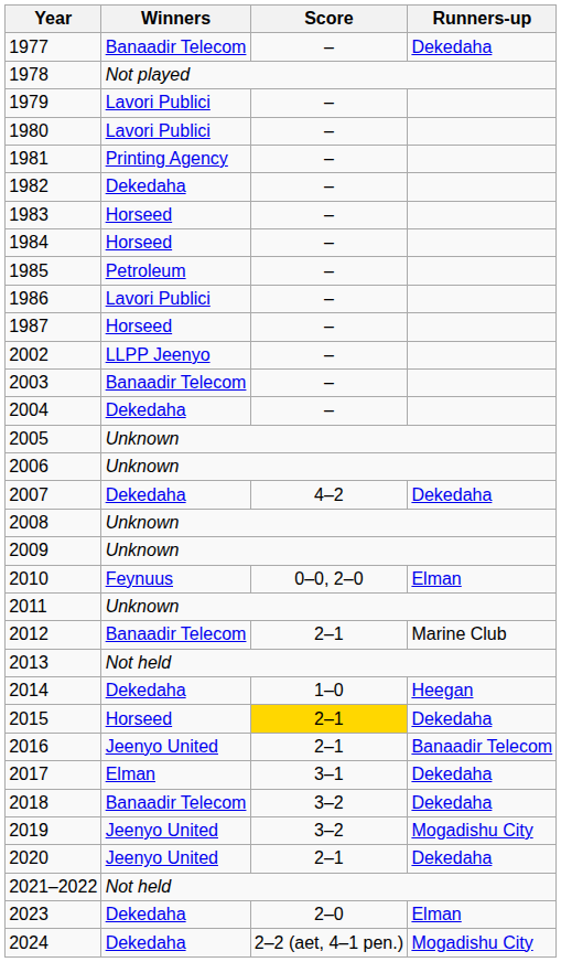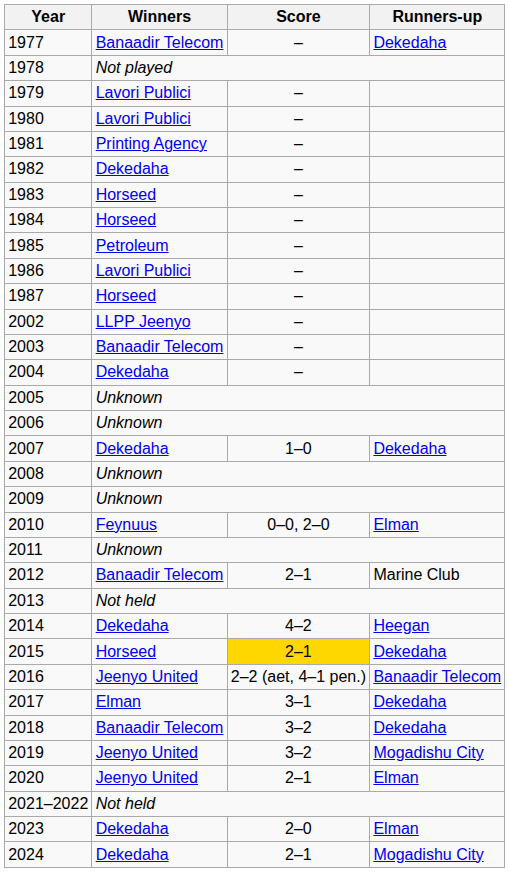 <table class="wikitable">
 <tr>
 <th>Year</th>
 <th>Winners</th>
 <th>Score</th>
 <th>Runners-up</th>
 </tr>
 <tr>
 <td>1977</td>
 <td><a href='#'>Banaadir Telecom</a></td>
 <td align=center>–</td>
 <td><a href='#'>Dekedaha</a></td>
 </tr>
 <tr>
 <td>1978</td>
 <td colspan="3"><em>Not played</em></td>
 </tr>
 <tr>
 <td>1979</td>
 <td><a href='#'>Lavori Publici</a></td>
 <td align=center>–</td>
 <td></td>
 </tr>
 <tr>
 <td>1980</td>
 <td><a href='#'>Lavori Publici</a></td>
 <td align=center>–</td>
 <td></td>
 </tr>
 <tr>
 <td>1981</td>
 <td><a href='#'>Printing Agency</a></td>
 <td align=center>–</td>
 <td></td>
 </tr>
 <tr>
 <td>1982</td>
 <td><a href='#'>Dekedaha</a></td>
 <td align=center>–</td>
 <td></td>
 </tr>
 <tr>
 <td>1983</td>
 <td><a href='#'>Horseed</a></td>
 <td align=center>–</td>
 <td></td>
 </tr>
 <tr>
 <td>1984</td>
 <td><a href='#'>Horseed</a></td>
 <td align=center>–</td>
 <td></td>
 </tr>
 <tr>
 <td>1985</td>
 <td><a href='#'>Petroleum</a></td>
 <td align=center>–</td>
 <td></td>
 </tr>
 <tr>
 <td>1986</td>
 <td><a href='#'>Lavori Publici</a></td>
 <td align=center>–</td>
 <td></td>
 </tr>
 <tr>
 <td>1987</td>
 <td><a href='#'>Horseed</a></td>
 <td align=center>–</td>
 <td></td>
 </tr>
 <tr>
 <td>2002</td>
 <td><a href='#'>LLPP Jeenyo</a></td>
 <td align=center>–</td>
 <td></td>
 </tr>
 <tr>
 <td>2003</td>
 <td><a href='#'>Banaadir Telecom</a></td>
 <td align=center>–</td>
 <td></td>
 </tr>
 <tr>
 <td>2004</td>
 <td><a href='#'>Dekedaha</a></td>
 <td align=center>–</td>
 <td></td>
 </tr>
 <tr>
 <td>2005</td>
 <td colspan="3"><em>Unknown</em></td>
 </tr>
 <tr>
 <td>2006</td>
 <td colspan="3"><em>Unknown</em></td>
 </tr>
 <tr>
 <td>2007</td>
 <td><a href='#'>Dekedaha</a></td>
-<td align=center>4–2</td>
+<td align=center>1–0</td>
 <td><a href='#'>Dekedaha</a></td>
 </tr>
 <tr>
 <td>2008</td>
 <td colspan="3"><em>Unknown</em></td>
 </tr>
 <tr>
 <td>2009</td>
 <td colspan="3"><em>Unknown</em></td>
 </tr>
 <tr>
 <td>2010</td>
 <td><a href='#'>Feynuus</a></td>
 <td align=center>0–0, 2–0</td>
 <td><a href='#'>Elman</a></td>
 </tr>
 <tr>
 <td>2011</td>
 <td colspan="3"><em>Unknown</em></td>
 </tr>
 <tr>
 <td>2012</td>
 <td><a href='#'>Banaadir Telecom</a></td>
 <td align=center>2–1</td>
 <td>Marine Club</td>
 </tr>
 <tr>
 <td>2013</td>
 <td colspan="3"><em>Not held</em></td>
 </tr>
 <tr>
 <td>2014</td>
 <td><a href='#'>Dekedaha</a></td>
-<td align=center>1–0</td>
+<td align=center>4–2</td>
 <td><a href='#'>Heegan</a></td>
 </tr>
 <tr>
 <td>2015</td>
 <td><a href='#'>Horseed</a></td>
 <td align=center style="background: gold;">2–1</td>
 <td><a href='#'>Dekedaha</a></td>
 </tr>
 <tr>
 <td>2016</td>
 <td><a href='#'>Jeenyo United</a></td>
-<td align=center>2–1</td>
+<td align=center>2–2 (aet, 4–1 pen.)</td>
 <td><a href='#'>Banaadir Telecom</a></td>
 </tr>
 <tr>
 <td>2017</td>
 <td><a href='#'>Elman</a></td>
 <td align=center>3–1</td>
 <td><a href='#'>Dekedaha</a></td>
 </tr>
 <tr>
 <td>2018</td>
 <td><a href='#'>Banaadir Telecom</a></td>
 <td align=center>3–2</td>
 <td><a href='#'>Dekedaha</a></td>
 </tr>
 <tr>
 <td>2019</td>
 <td><a href='#'>Jeenyo United</a></td>
 <td align=center>3–2</td>
 <td><a href='#'>Mogadishu City</a></td>
 </tr>
 <tr>
 <td>2020</td>
 <td><a href='#'>Jeenyo United</a></td>
 <td align=center>2–1</td>
-<td><a href='#'>Dekedaha</a></td>
+<td><a href='#'>Elman</a></td>
 </tr>
 <tr>
 <td>2021–2022</td>
 <td colspan="3"><em>Not held</em></td>
 </tr>
 <tr>
 <td>2023</td>
 <td><a href='#'>Dekedaha</a></td>
 <td align=center>2–0</td>
 <td><a href='#'>Elman</a></td>
 </tr>
 <tr>
 <td>2024</td>
 <td><a href='#'>Dekedaha</a></td>
-<td align=center>2–2 (aet, 4–1 pen.)</td>
+<td align=center>2–1</td>
 <td><a href='#'>Mogadishu City</a></td>
 </tr>
 </table>
